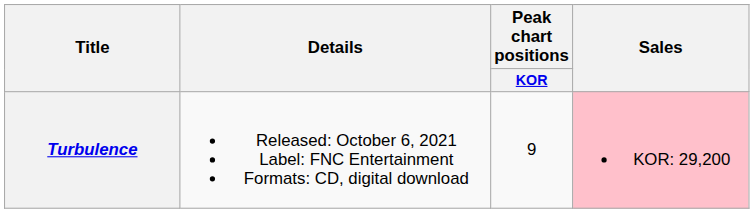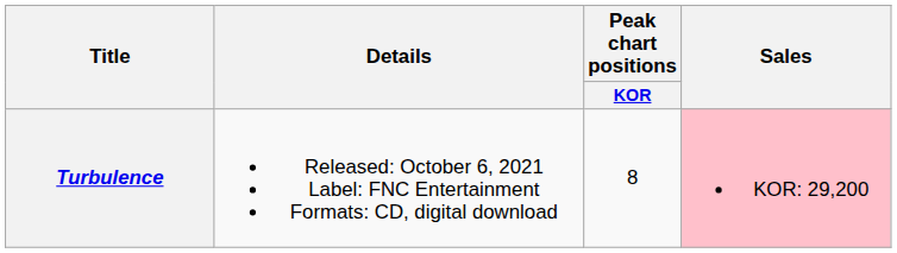 <table class="wikitable plainrowheaders" style="text-align:center;">
 <tr>
 <th rowspan="2" style="width:10em;">Title</th>
 <th rowspan="2" style="width:18em;">Details</th>
 <th>Peak chart positions</th>
 <th rowspan="2" style="width:10em;">Sales</th>
 </tr>
 <tr>
 <th scope="col" style="width:2.5em;font-size:85%;"><a href='#'>KOR</a><br></th>
 </tr>
 <tr>
 <th scope="row"><em><a href='#'>Turbulence</a></em></th>
 <td><br><ul><li>Released: October 6, 2021</li><li>Label: FNC Entertainment</li><li>Formats: CD, digital download</li></ul></td>
-<td>9</td>
+<td>8</td>
 <td style="background: pink;"><br><ul><li>KOR: 29,200</li></ul></td>
 </tr>
 </table>
